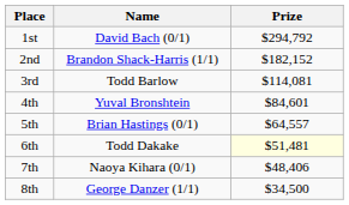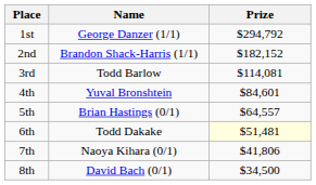 <table class="wikitable">
 <tr>
 <th width="50">Place</th>
 <th width="200">Name</th>
 <th width="125">Prize</th>
 </tr>
 <tr>
 <td align = "center">1st</td>
-<td align = "center"><a href='#'>David Bach</a> (0/1)</td>
+<td align = "center"><a href='#'>George Danzer</a> (1/1)</td>
 <td align = "center">$294,792</td>
 </tr>
 <tr>
 <td align = "center">2nd</td>
 <td align = "center"><a href='#'>Brandon Shack-Harris</a> (1/1)</td>
 <td align = "center">$182,152</td>
 </tr>
 <tr>
 <td align = "center">3rd</td>
 <td align = "center">Todd Barlow</td>
 <td align = "center">$114,081</td>
 </tr>
 <tr>
 <td align = "center">4th</td>
 <td align = "center"><a href='#'>Yuval Bronshtein</a></td>
 <td align = "center">$84,601</td>
 </tr>
 <tr>
 <td align = "center">5th</td>
 <td align = "center"><a href='#'>Brian Hastings</a> (0/1)</td>
 <td align = "center">$64,557</td>
 </tr>
 <tr>
 <td align = "center">6th</td>
 <td align = "center">Todd Dakake</td>
 <td align = "center" style="background: lightyellow;">$51,481</td>
 </tr>
 <tr>
 <td align = "center">7th</td>
 <td align = "center">Naoya Kihara (0/1)</td>
-<td align = "center">$48,406</td>
+<td align = "center">$41,806</td>
 </tr>
 <tr>
 <td align = "center">8th</td>
-<td align = "center"><a href='#'>George Danzer</a> (1/1)</td>
+<td align = "center"><a href='#'>David Bach</a> (0/1)</td>
 <td align = "center">$34,500</td>
 </tr>
 </table>
